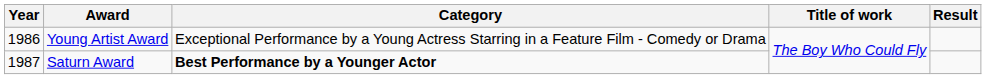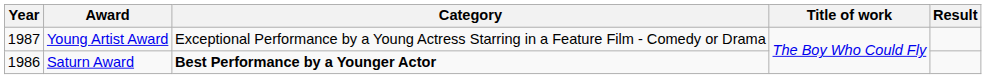 <table class="wikitable sortable">
 <tr>
 <th>Year</th>
 <th>Award</th>
 <th>Category</th>
 <th>Title of work</th>
 <th>Result</th>
 </tr>
 <tr>
-<td>1986</td>
+<td>1987</td>
 <td><a href='#'>Young Artist Award</a></td>
 <td>Exceptional Performance by a Young Actress Starring in a Feature Film - Comedy or Drama</td>
 <td rowspan="2"><em><a href='#'>The Boy Who Could Fly</a></em></td>
 <td></td>
 </tr>
 <tr>
-<td>1987</td>
+<td>1986</td>
 <td><a href='#'>Saturn Award</a></td>
 <td><strong>Best Performance by a Younger Actor</strong></td>
 <td></td>
 </tr>
 </table>
